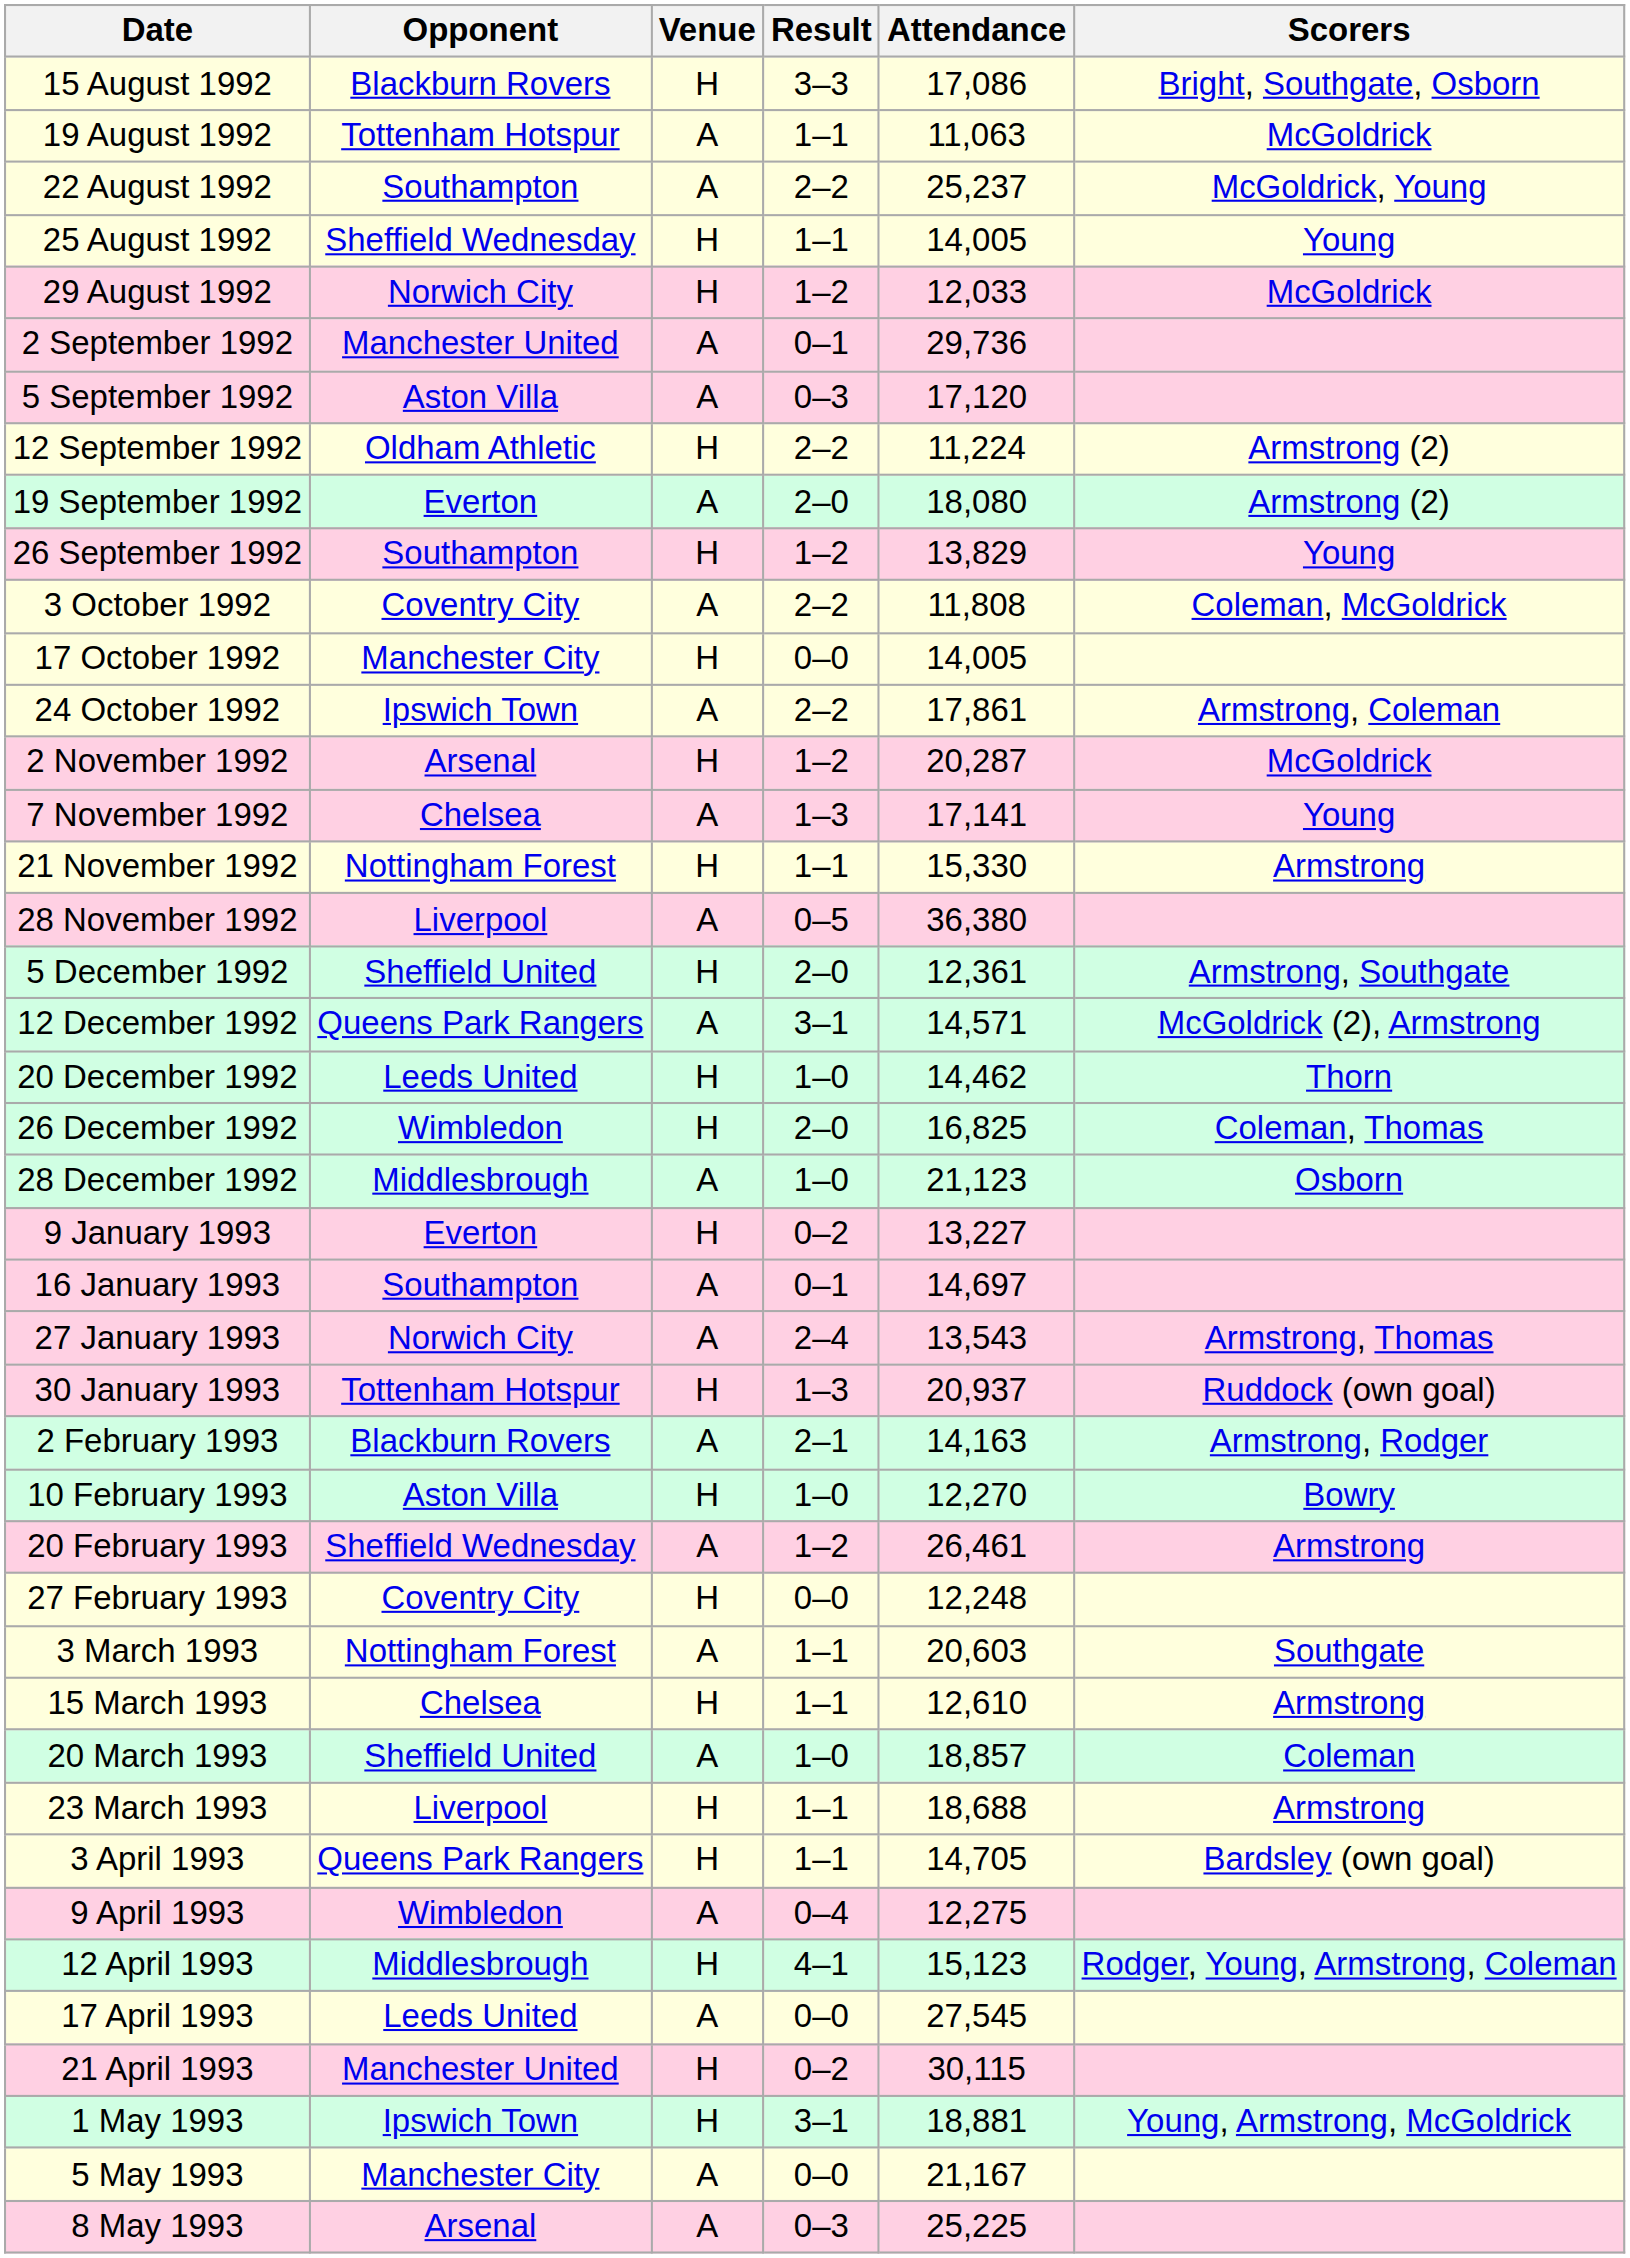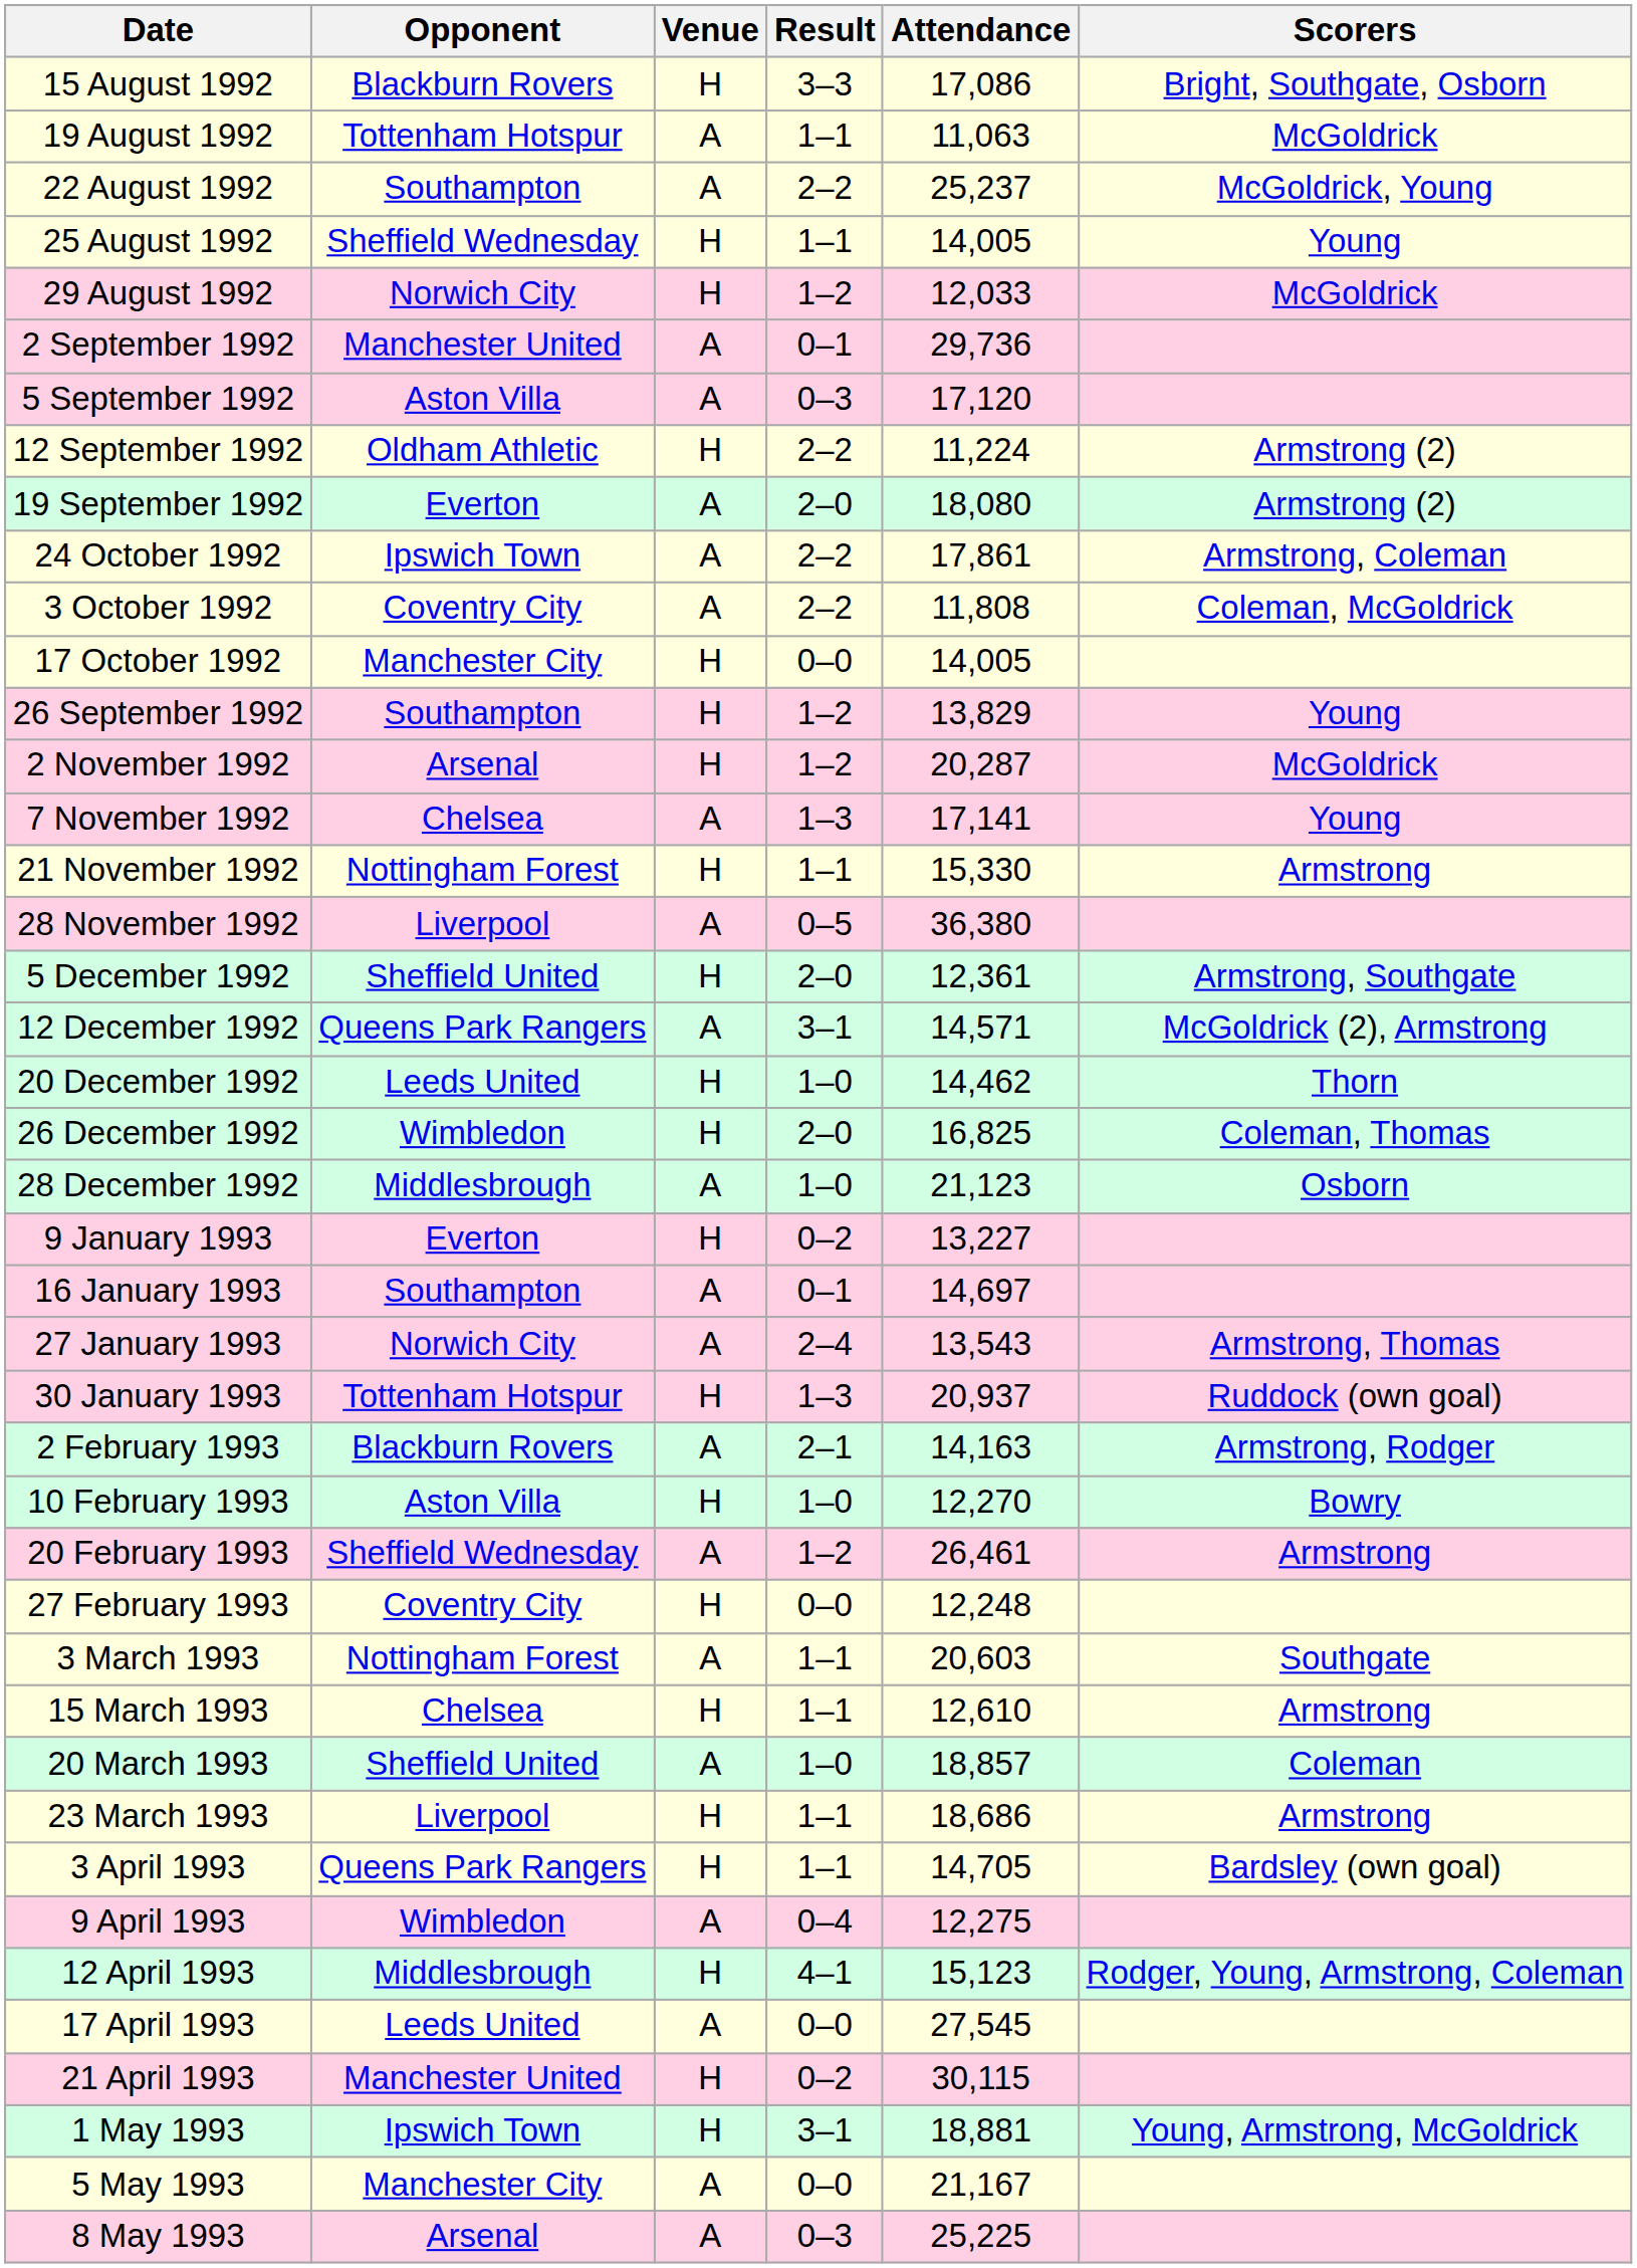 <table class="wikitable sortable" style="font-size:100%; text-align:center">
 <tr>
 <th>Date</th>
 <th>Opponent</th>
 <th>Venue</th>
 <th>Result</th>
 <th>Attendance</th>
 <th>Scorers</th>
 </tr>
 <tr style="background-color: #ffffdd;">
 <td>15 August 1992</td>
 <td><a href='#'>Blackburn Rovers</a></td>
 <td>H</td>
 <td>3–3</td>
 <td>17,086</td>
 <td><a href='#'>Bright</a>, <a href='#'>Southgate</a>, <a href='#'>Osborn</a></td>
 </tr>
 <tr style="background-color: #ffffdd;">
 <td>19 August 1992</td>
 <td><a href='#'>Tottenham Hotspur</a></td>
 <td>A</td>
 <td>1–1</td>
 <td>11,063</td>
 <td><a href='#'>McGoldrick</a></td>
 </tr>
 <tr style="background-color: #ffffdd;">
 <td>22 August 1992</td>
 <td><a href='#'>Southampton</a></td>
 <td>A</td>
 <td>2–2</td>
 <td>25,237</td>
 <td><a href='#'>McGoldrick</a>, <a href='#'>Young</a></td>
 </tr>
 <tr style="background-color: #ffffdd;">
 <td>25 August 1992</td>
 <td><a href='#'>Sheffield Wednesday</a></td>
 <td>H</td>
 <td>1–1</td>
 <td>14,005</td>
 <td><a href='#'>Young</a></td>
 </tr>
 <tr style="background-color: #ffd0e3;">
 <td>29 August 1992</td>
 <td><a href='#'>Norwich City</a></td>
 <td>H</td>
 <td>1–2</td>
 <td>12,033</td>
 <td><a href='#'>McGoldrick</a></td>
 </tr>
 <tr style="background-color: #ffd0e3;">
 <td>2 September 1992</td>
 <td><a href='#'>Manchester United</a></td>
 <td>A</td>
 <td>0–1</td>
 <td>29,736</td>
 <td></td>
 </tr>
 <tr style="background-color: #ffd0e3;">
 <td>5 September 1992</td>
 <td><a href='#'>Aston Villa</a></td>
 <td>A</td>
 <td>0–3</td>
 <td>17,120</td>
 <td></td>
 </tr>
 <tr style="background-color: #ffffdd;">
 <td>12 September 1992</td>
 <td><a href='#'>Oldham Athletic</a></td>
 <td>H</td>
 <td>2–2</td>
 <td>11,224</td>
 <td><a href='#'>Armstrong</a> (2)</td>
 </tr>
 <tr style="background-color: #d0ffe3;">
 <td>19 September 1992</td>
 <td><a href='#'>Everton</a></td>
 <td>A</td>
 <td>2–0</td>
 <td>18,080</td>
 <td><a href='#'>Armstrong</a> (2)</td>
 </tr>
-<tr style="background-color: #ffd0e3;">
-<td>26 September 1992</td>
-<td><a href='#'>Southampton</a></td>
-<td>H</td>
-<td>1–2</td>
-<td>13,829</td>
-<td><a href='#'>Young</a></td>
+<tr style="background-color: #ffffdd;">
+<td>24 October 1992</td>
+<td><a href='#'>Ipswich Town</a></td>
+<td>A</td>
+<td>2–2</td>
+<td>17,861</td>
+<td><a href='#'>Armstrong</a>, <a href='#'>Coleman</a></td>
 </tr>
 <tr style="background-color: #ffffdd;">
 <td>3 October 1992</td>
 <td><a href='#'>Coventry City</a></td>
 <td>A</td>
 <td>2–2</td>
 <td>11,808</td>
 <td><a href='#'>Coleman</a>, <a href='#'>McGoldrick</a></td>
 </tr>
 <tr style="background-color: #ffffdd;">
 <td>17 October 1992</td>
 <td><a href='#'>Manchester City</a></td>
 <td>H</td>
 <td>0–0</td>
 <td>14,005</td>
 <td></td>
 </tr>
-<tr style="background-color: #ffffdd;">
-<td>24 October 1992</td>
-<td><a href='#'>Ipswich Town</a></td>
-<td>A</td>
-<td>2–2</td>
-<td>17,861</td>
-<td><a href='#'>Armstrong</a>, <a href='#'>Coleman</a></td>
+<tr style="background-color: #ffd0e3;">
+<td>26 September 1992</td>
+<td><a href='#'>Southampton</a></td>
+<td>H</td>
+<td>1–2</td>
+<td>13,829</td>
+<td><a href='#'>Young</a></td>
 </tr>
 <tr style="background-color: #ffd0e3;">
 <td>2 November 1992</td>
 <td><a href='#'>Arsenal</a></td>
 <td>H</td>
 <td>1–2</td>
 <td>20,287</td>
 <td><a href='#'>McGoldrick</a></td>
 </tr>
 <tr style="background-color: #ffd0e3;">
 <td>7 November 1992</td>
 <td><a href='#'>Chelsea</a></td>
 <td>A</td>
 <td>1–3</td>
 <td>17,141</td>
 <td><a href='#'>Young</a></td>
 </tr>
 <tr style="background-color: #ffffdd;">
 <td>21 November 1992</td>
 <td><a href='#'>Nottingham Forest</a></td>
 <td>H</td>
 <td>1–1</td>
 <td>15,330</td>
 <td><a href='#'>Armstrong</a></td>
 </tr>
 <tr style="background-color: #ffd0e3;">
 <td>28 November 1992</td>
 <td><a href='#'>Liverpool</a></td>
 <td>A</td>
 <td>0–5</td>
 <td>36,380</td>
 <td></td>
 </tr>
 <tr style="background-color: #d0ffe3;">
 <td>5 December 1992</td>
 <td><a href='#'>Sheffield United</a></td>
 <td>H</td>
 <td>2–0</td>
 <td>12,361</td>
 <td><a href='#'>Armstrong</a>, <a href='#'>Southgate</a></td>
 </tr>
 <tr style="background-color: #d0ffe3;">
 <td>12 December 1992</td>
 <td><a href='#'>Queens Park Rangers</a></td>
 <td>A</td>
 <td>3–1</td>
 <td>14,571</td>
 <td><a href='#'>McGoldrick</a> (2), <a href='#'>Armstrong</a></td>
 </tr>
 <tr style="background-color: #d0ffe3;">
 <td>20 December 1992</td>
 <td><a href='#'>Leeds United</a></td>
 <td>H</td>
 <td>1–0</td>
 <td>14,462</td>
 <td><a href='#'>Thorn</a></td>
 </tr>
 <tr style="background-color: #d0ffe3;">
 <td>26 December 1992</td>
 <td><a href='#'>Wimbledon</a></td>
 <td>H</td>
 <td>2–0</td>
 <td>16,825</td>
 <td><a href='#'>Coleman</a>, <a href='#'>Thomas</a></td>
 </tr>
 <tr style="background-color: #d0ffe3;">
 <td>28 December 1992</td>
 <td><a href='#'>Middlesbrough</a></td>
 <td>A</td>
 <td>1–0</td>
 <td>21,123</td>
 <td><a href='#'>Osborn</a></td>
 </tr>
 <tr style="background-color: #ffd0e3;">
 <td>9 January 1993</td>
 <td><a href='#'>Everton</a></td>
 <td>H</td>
 <td>0–2</td>
 <td>13,227</td>
 <td></td>
 </tr>
 <tr style="background-color: #ffd0e3;">
 <td>16 January 1993</td>
 <td><a href='#'>Southampton</a></td>
 <td>A</td>
 <td>0–1</td>
 <td>14,697</td>
 <td></td>
 </tr>
 <tr style="background-color: #ffd0e3;">
 <td>27 January 1993</td>
 <td><a href='#'>Norwich City</a></td>
 <td>A</td>
 <td>2–4</td>
 <td>13,543</td>
 <td><a href='#'>Armstrong</a>, <a href='#'>Thomas</a></td>
 </tr>
 <tr style="background-color: #ffd0e3;">
 <td>30 January 1993</td>
 <td><a href='#'>Tottenham Hotspur</a></td>
 <td>H</td>
 <td>1–3</td>
 <td>20,937</td>
 <td><a href='#'>Ruddock</a> (own goal)</td>
 </tr>
 <tr style="background-color: #d0ffe3;">
 <td>2 February 1993</td>
 <td><a href='#'>Blackburn Rovers</a></td>
 <td>A</td>
 <td>2–1</td>
 <td>14,163</td>
 <td><a href='#'>Armstrong</a>, <a href='#'>Rodger</a></td>
 </tr>
 <tr style="background-color: #d0ffe3;">
 <td>10 February 1993</td>
 <td><a href='#'>Aston Villa</a></td>
 <td>H</td>
 <td>1–0</td>
 <td>12,270</td>
 <td><a href='#'>Bowry</a></td>
 </tr>
 <tr style="background-color: #ffd0e3;">
 <td>20 February 1993</td>
 <td><a href='#'>Sheffield Wednesday</a></td>
 <td>A</td>
 <td>1–2</td>
 <td>26,461</td>
 <td><a href='#'>Armstrong</a></td>
 </tr>
 <tr style="background-color: #ffffdd;">
 <td>27 February 1993</td>
 <td><a href='#'>Coventry City</a></td>
 <td>H</td>
 <td>0–0</td>
 <td>12,248</td>
 <td></td>
 </tr>
 <tr style="background-color: #ffffdd;">
 <td>3 March 1993</td>
 <td><a href='#'>Nottingham Forest</a></td>
 <td>A</td>
 <td>1–1</td>
 <td>20,603</td>
 <td><a href='#'>Southgate</a></td>
 </tr>
 <tr style="background-color: #ffffdd;">
 <td>15 March 1993</td>
 <td><a href='#'>Chelsea</a></td>
 <td>H</td>
 <td>1–1</td>
 <td>12,610</td>
 <td><a href='#'>Armstrong</a></td>
 </tr>
 <tr style="background-color: #d0ffe3;">
 <td>20 March 1993</td>
 <td><a href='#'>Sheffield United</a></td>
 <td>A</td>
 <td>1–0</td>
 <td>18,857</td>
 <td><a href='#'>Coleman</a></td>
 </tr>
 <tr style="background-color: #ffffdd;">
 <td>23 March 1993</td>
 <td><a href='#'>Liverpool</a></td>
 <td>H</td>
 <td>1–1</td>
-<td>18,688</td>
+<td>18,686</td>
 <td><a href='#'>Armstrong</a></td>
 </tr>
 <tr style="background-color: #ffffdd;">
 <td>3 April 1993</td>
 <td><a href='#'>Queens Park Rangers</a></td>
 <td>H</td>
 <td>1–1</td>
 <td>14,705</td>
 <td><a href='#'>Bardsley</a> (own goal)</td>
 </tr>
 <tr style="background-color: #ffd0e3;">
 <td>9 April 1993</td>
 <td><a href='#'>Wimbledon</a></td>
 <td>A</td>
 <td>0–4</td>
 <td>12,275</td>
 <td></td>
 </tr>
 <tr style="background-color: #d0ffe3;">
 <td>12 April 1993</td>
 <td><a href='#'>Middlesbrough</a></td>
 <td>H</td>
 <td>4–1</td>
 <td>15,123</td>
 <td><a href='#'>Rodger</a>, <a href='#'>Young</a>, <a href='#'>Armstrong</a>, <a href='#'>Coleman</a></td>
 </tr>
 <tr style="background-color: #ffffdd;">
 <td>17 April 1993</td>
 <td><a href='#'>Leeds United</a></td>
 <td>A</td>
 <td>0–0</td>
 <td>27,545</td>
 <td></td>
 </tr>
 <tr style="background-color: #ffd0e3;">
 <td>21 April 1993</td>
 <td><a href='#'>Manchester United</a></td>
 <td>H</td>
 <td>0–2</td>
 <td>30,115</td>
 <td></td>
 </tr>
 <tr style="background-color: #d0ffe3;">
 <td>1 May 1993</td>
 <td><a href='#'>Ipswich Town</a></td>
 <td>H</td>
 <td>3–1</td>
 <td>18,881</td>
 <td><a href='#'>Young</a>, <a href='#'>Armstrong</a>, <a href='#'>McGoldrick</a></td>
 </tr>
 <tr style="background-color: #ffffdd;">
 <td>5 May 1993</td>
 <td><a href='#'>Manchester City</a></td>
 <td>A</td>
 <td>0–0</td>
 <td>21,167</td>
 <td></td>
 </tr>
 <tr style="background-color: #ffd0e3;">
 <td>8 May 1993</td>
 <td><a href='#'>Arsenal</a></td>
 <td>A</td>
 <td>0–3</td>
 <td>25,225</td>
 <td></td>
 </tr>
 </table>
